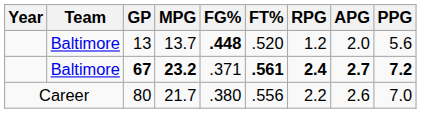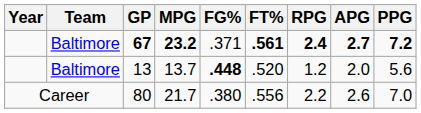 <table class="wikitable sortable" style="font-size:95%; text-align:right;">
 <tr>
 <th>Year</th>
 <th>Team</th>
 <th>GP</th>
 <th>MPG</th>
 <th>FG%</th>
 <th>FT%</th>
 <th>RPG</th>
 <th>APG</th>
 <th>PPG</th>
 </tr>
 <tr>
 <td style="text-align:left;"></td>
 <td style="text-align:left;"><a href='#'>Baltimore</a></td>
+<td><strong>67</strong></td>
+<td><strong>23.2</strong></td>
+<td>.371</td>
+<td><strong>.561</strong></td>
+<td><strong>2.4</strong></td>
+<td><strong>2.7</strong></td>
+<td><strong>7.2</strong></td>
+</tr>
+<tr>
+<td style="text-align:left;"></td>
+<td style="text-align:left;"><a href='#'>Baltimore</a></td>
 <td>13</td>
 <td>13.7</td>
 <td><strong>.448</strong></td>
 <td>.520</td>
 <td>1.2</td>
 <td>2.0</td>
 <td>5.6</td>
-</tr>
-<tr>
-<td style="text-align:left;"></td>
-<td style="text-align:left;"><a href='#'>Baltimore</a></td>
-<td><strong>67</strong></td>
-<td><strong>23.2</strong></td>
-<td>.371</td>
-<td><strong>.561</strong></td>
-<td><strong>2.4</strong></td>
-<td><strong>2.7</strong></td>
-<td><strong>7.2</strong></td>
 </tr>
 <tr>
 <td colspan="2" style="text-align:center;">Career</td>
 <td>80</td>
 <td>21.7</td>
 <td>.380</td>
 <td>.556</td>
 <td>2.2</td>
 <td>2.6</td>
 <td>7.0</td>
 </tr>
 </table>
